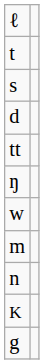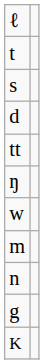 <table class="wikitable">
 <tr>
 <td><span>ℓ</span></td>
 <td></td>
 </tr>
 <tr>
 <td><span>t</span></td>
 <td></td>
 </tr>
 <tr>
 <td><span>s</span></td>
 <td></td>
 </tr>
 <tr>
 <td><span>d</span></td>
 <td></td>
 </tr>
 <tr>
 <td><span>tt</span></td>
 <td></td>
 </tr>
 <tr>
 <td><span>ŋ</span></td>
 <td></td>
 </tr>
 <tr>
 <td><span>w</span></td>
 <td></td>
 </tr>
 <tr>
 <td><span>m</span></td>
 <td></td>
 </tr>
 <tr>
 <td><span>n</span></td>
 <td></td>
 </tr>
 <tr>
+<td><span>g</span></td>
+<td></td>
+</tr>
+<tr>
 <td><span><small>K</small></span></td>
 <td></td>
 </tr>
-<tr>
-<td><span>g</span></td>
-<td></td>
-</tr>
 </table>
